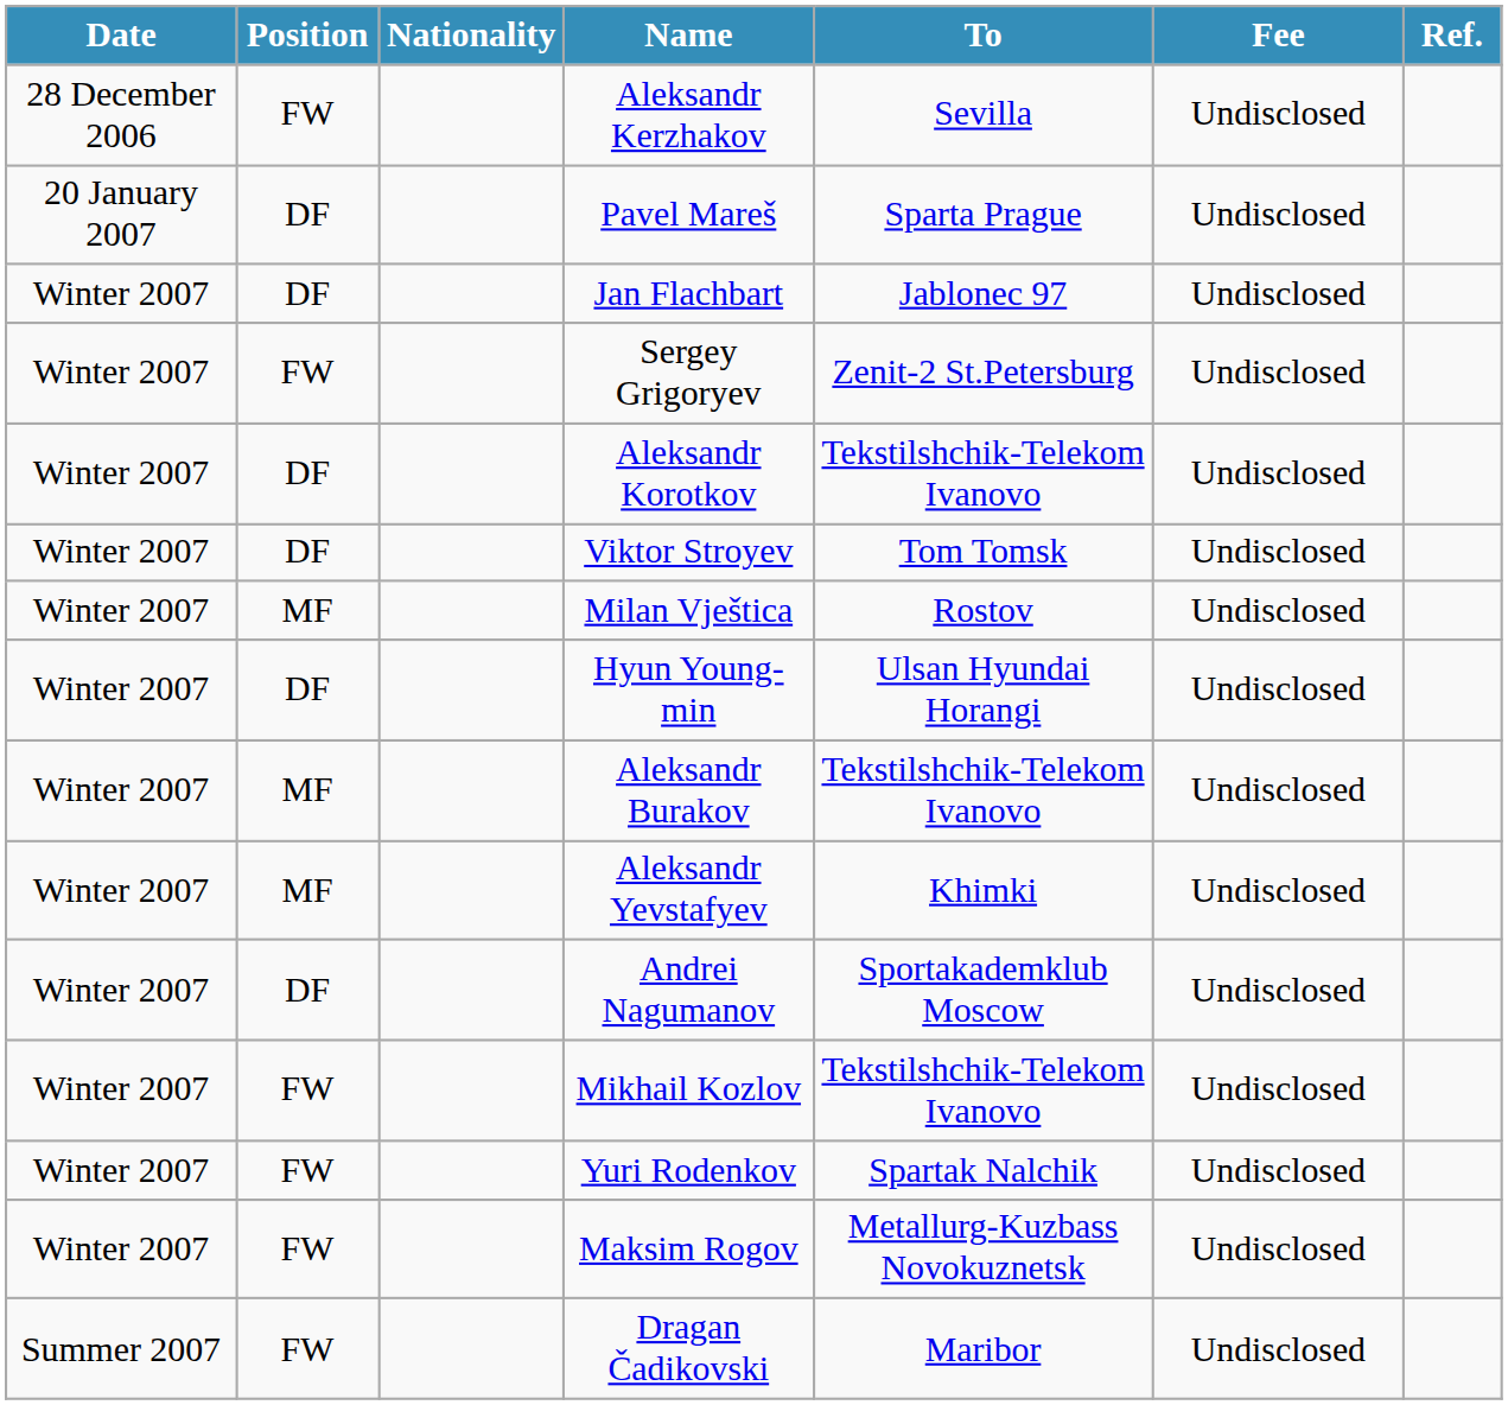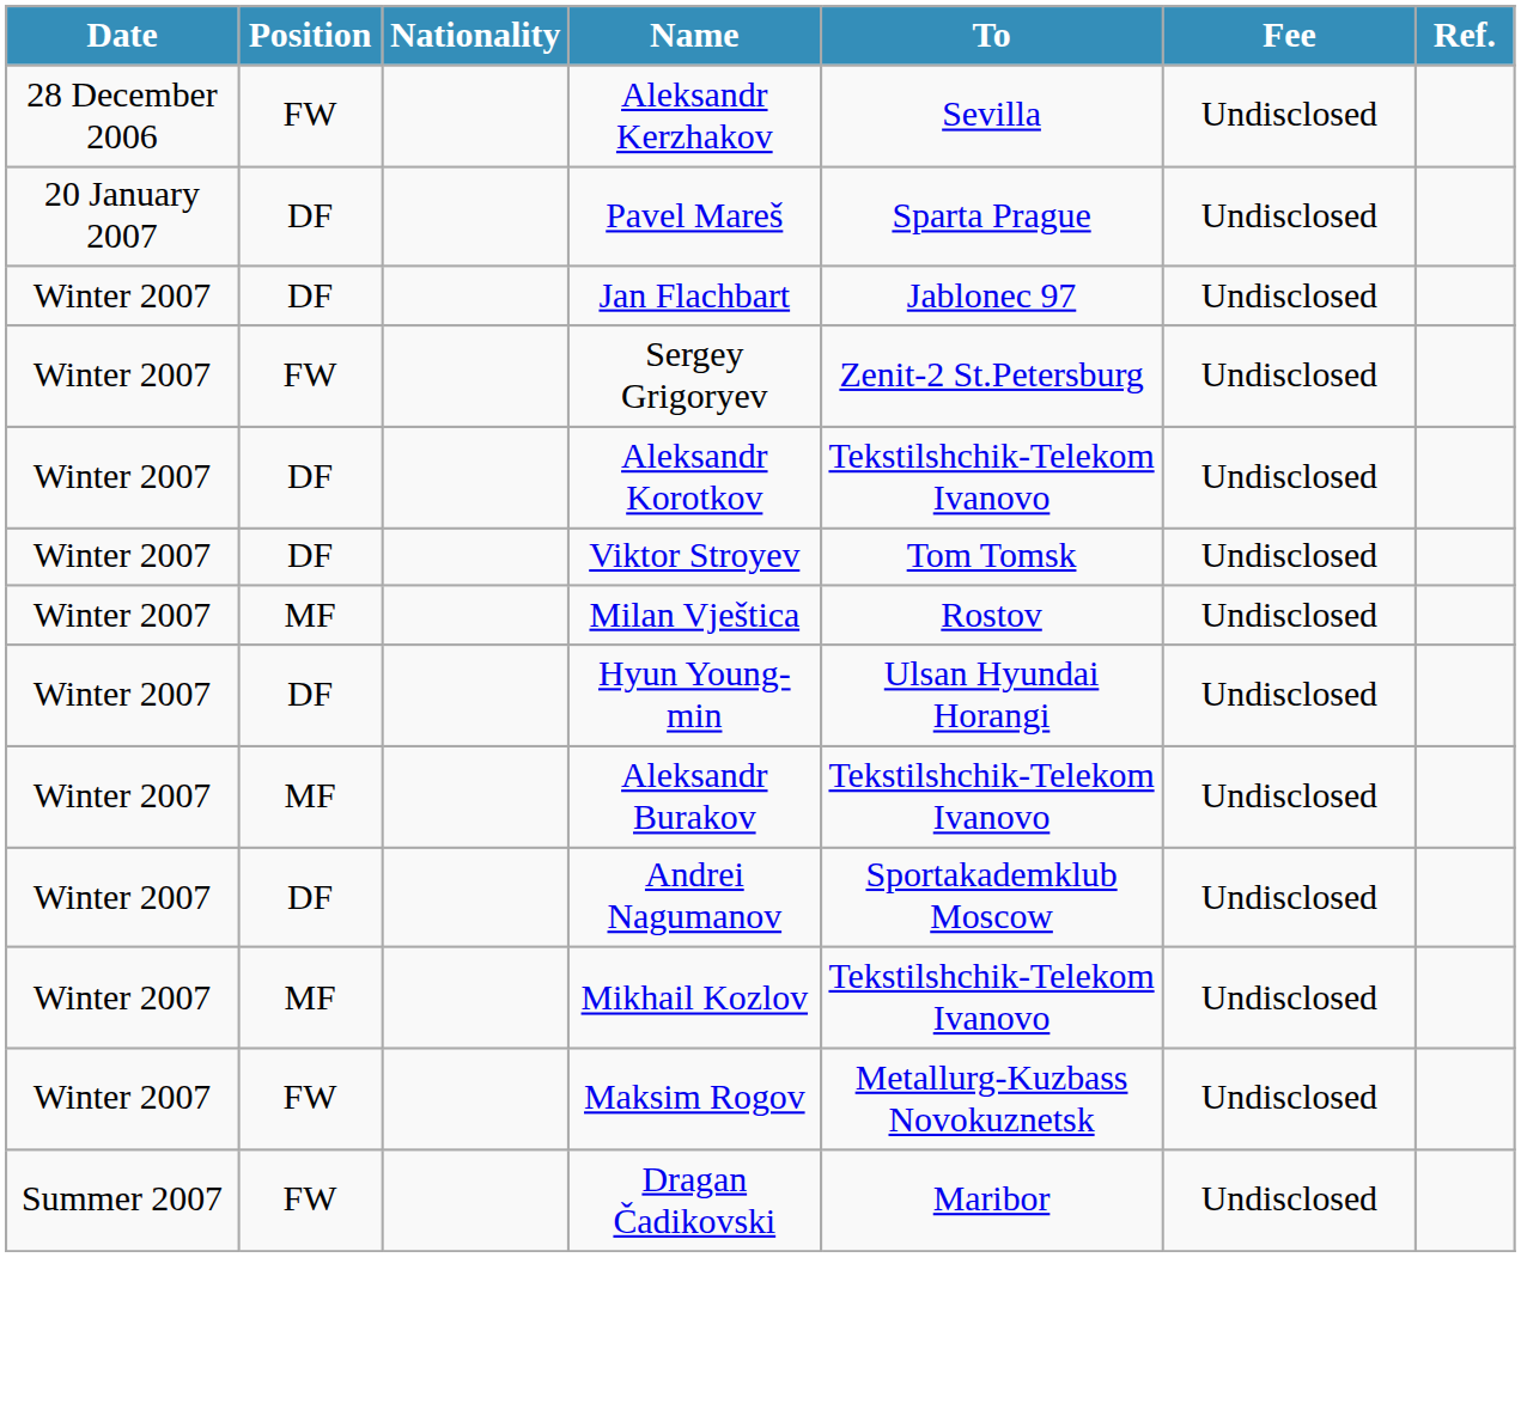 <table class="wikitable"  style="text-align:center; font-size:90%; ">
 <tr>
 <th style="background:#348EB9; color:white; width:150px;">Date</th>
 <th style="background:#348EB9; color:white; width:55px;">Position</th>
 <th style="background:#348EB9; color:white; width:55px;">Nationality</th>
 <th style="background:#348EB9; color:white; width:150px;">Name</th>
 <th style="background:#348EB9; color:white; width:200px;">To</th>
 <th style="background:#348EB9; color:white; width:150px;">Fee</th>
 <th style="background:#348EB9; color:white; width:50px;">Ref.</th>
 </tr>
 <tr>
 <td>28 December 2006</td>
 <td>FW</td>
 <td></td>
 <td><a href='#'>Aleksandr Kerzhakov</a></td>
 <td><a href='#'>Sevilla</a></td>
 <td>Undisclosed</td>
 <td></td>
 </tr>
 <tr>
 <td>20 January 2007</td>
 <td>DF</td>
 <td></td>
 <td><a href='#'>Pavel Mareš</a></td>
 <td><a href='#'>Sparta Prague</a></td>
 <td>Undisclosed</td>
 <td></td>
 </tr>
 <tr>
 <td>Winter 2007</td>
 <td>DF</td>
 <td></td>
 <td><a href='#'>Jan Flachbart</a></td>
 <td><a href='#'>Jablonec 97</a></td>
 <td>Undisclosed</td>
 <td></td>
 </tr>
 <tr>
 <td>Winter 2007</td>
 <td>FW</td>
 <td></td>
 <td>Sergey Grigoryev</td>
 <td><a href='#'>Zenit-2 St.Petersburg</a></td>
 <td>Undisclosed</td>
 <td></td>
 </tr>
 <tr>
 <td>Winter 2007</td>
 <td>DF</td>
 <td></td>
 <td><a href='#'>Aleksandr Korotkov</a></td>
 <td><a href='#'>Tekstilshchik-Telekom Ivanovo</a></td>
 <td>Undisclosed</td>
 <td></td>
 </tr>
 <tr>
 <td>Winter 2007</td>
 <td>DF</td>
 <td></td>
 <td><a href='#'>Viktor Stroyev</a></td>
 <td><a href='#'>Tom Tomsk</a></td>
 <td>Undisclosed</td>
 <td></td>
 </tr>
 <tr>
 <td>Winter 2007</td>
 <td>MF</td>
 <td></td>
 <td><a href='#'>Milan Vještica</a></td>
 <td><a href='#'>Rostov</a></td>
 <td>Undisclosed</td>
 <td></td>
 </tr>
 <tr>
 <td>Winter 2007</td>
 <td>DF</td>
 <td></td>
 <td><a href='#'>Hyun Young-min</a></td>
 <td><a href='#'>Ulsan Hyundai Horangi</a></td>
 <td>Undisclosed</td>
 <td></td>
 </tr>
 <tr>
 <td>Winter 2007</td>
 <td>MF</td>
 <td></td>
 <td><a href='#'>Aleksandr Burakov</a></td>
 <td><a href='#'>Tekstilshchik-Telekom Ivanovo</a></td>
 <td>Undisclosed</td>
 <td></td>
 </tr>
 <tr>
 <td>Winter 2007</td>
-<td>MF</td>
-<td></td>
-<td><a href='#'>Aleksandr Yevstafyev</a></td>
-<td><a href='#'>Khimki</a></td>
-<td>Undisclosed</td>
-<td></td>
-</tr>
-<tr>
-<td>Winter 2007</td>
 <td>DF</td>
 <td></td>
 <td><a href='#'>Andrei Nagumanov</a></td>
 <td><a href='#'>Sportakademklub Moscow</a></td>
 <td>Undisclosed</td>
 <td></td>
 </tr>
 <tr>
 <td>Winter 2007</td>
-<td>FW</td>
+<td>MF</td>
 <td></td>
 <td><a href='#'>Mikhail Kozlov</a></td>
 <td><a href='#'>Tekstilshchik-Telekom Ivanovo</a></td>
-<td>Undisclosed</td>
-<td></td>
-</tr>
-<tr>
-<td>Winter 2007</td>
-<td>FW</td>
-<td></td>
-<td><a href='#'>Yuri Rodenkov</a></td>
-<td><a href='#'>Spartak Nalchik</a></td>
 <td>Undisclosed</td>
 <td></td>
 </tr>
 <tr>
 <td>Winter 2007</td>
 <td>FW</td>
 <td></td>
 <td><a href='#'>Maksim Rogov</a></td>
 <td><a href='#'>Metallurg-Kuzbass Novokuznetsk</a></td>
 <td>Undisclosed</td>
 <td></td>
 </tr>
 <tr>
 <td>Summer 2007</td>
 <td>FW</td>
 <td></td>
 <td><a href='#'>Dragan Čadikovski</a></td>
 <td><a href='#'>Maribor</a></td>
 <td>Undisclosed</td>
 <td></td>
 </tr>
 </table>
